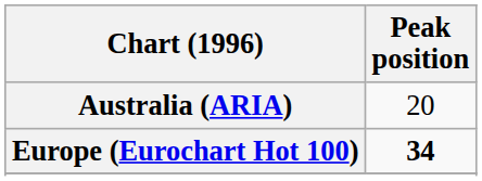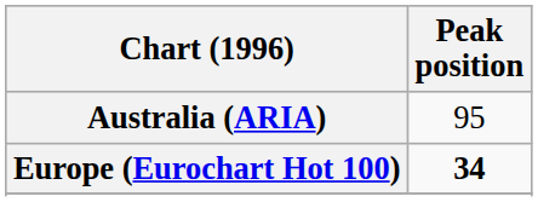 <table class="wikitable sortable plainrowheaders" style="text-align:center">
 <tr>
 <th>Chart (1996)</th>
 <th>Peak<br>position</th>
 </tr>
 <tr>
 <th scope="row">Australia (<a href='#'>ARIA</a>)</th>
-<td>20</td>
+<td>95</td>
 </tr>
 <tr>
 <th scope="row">Europe (<a href='#'>Eurochart Hot 100</a>)</th>
 <td><strong>34</strong></td>
 </tr>
 <tr>
 </tr>
 <tr>
 </tr>
 </table>
